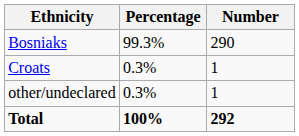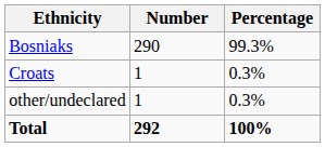 <table class="wikitable">
 <tr>
 <th width="100px">Ethnicity</th>
+<th width="80px">Number</th>
 <th width="80px">Percentage</th>
-<th width="80px">Number</th>
 </tr>
 <tr>
 <td><a href='#'>Bosniaks</a></td>
+<td>290</td>
 <td>99.3%</td>
-<td>290</td>
 </tr>
 <tr>
 <td><a href='#'>Croats</a></td>
+<td>1</td>
 <td>0.3%</td>
-<td>1</td>
 </tr>
 <tr>
 <td>other/undeclared</td>
+<td>1</td>
 <td>0.3%</td>
-<td>1</td>
 </tr>
 <tr>
 <td><strong>Total</strong></td>
+<td><strong>292</strong></td>
 <td><strong>100%</strong></td>
-<td><strong>292</strong></td>
 </tr>
 </table>
